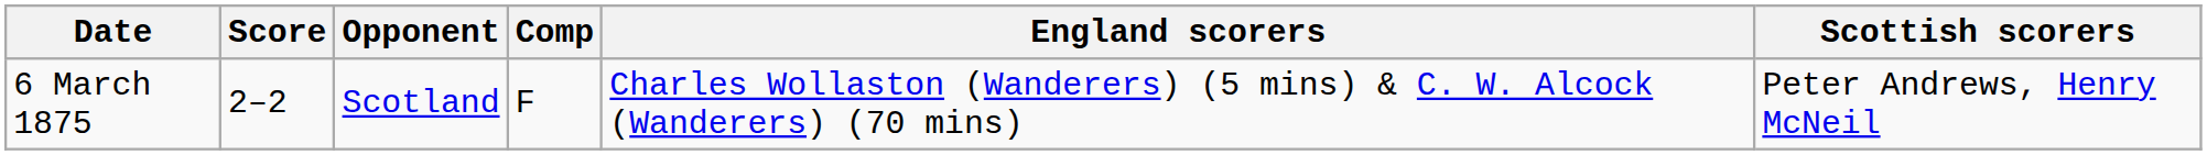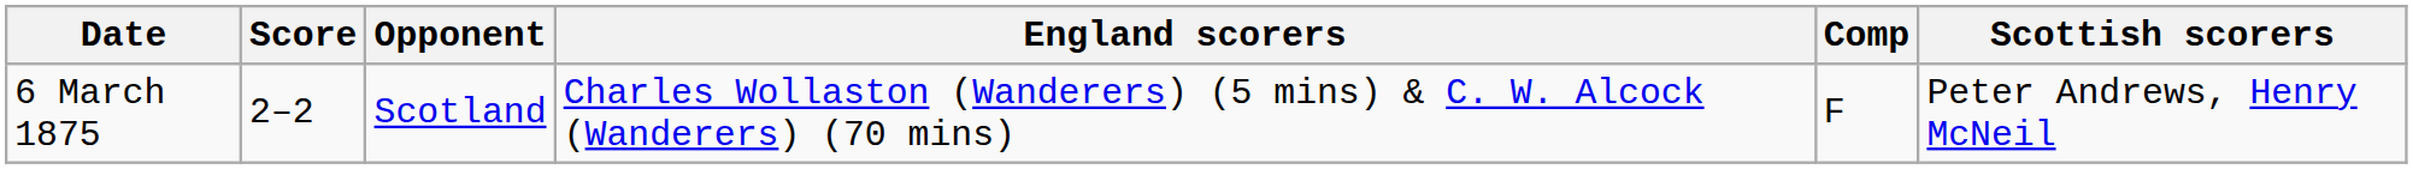 <table class="wikitable">
 <tr>
 <th>Date</th>
 <th>Score</th>
 <th>Opponent</th>
+<th>England scorers</th>
 <th>Comp</th>
-<th>England scorers</th>
 <th>Scottish scorers</th>
 </tr>
 <tr>
 <td>6 March 1875</td>
 <td>2–2</td>
 <td> <a href='#'>Scotland</a></td>
+<td><a href='#'>Charles Wollaston</a> (<a href='#'>Wanderers</a>) (5 mins) & <a href='#'>C. W. Alcock</a> (<a href='#'>Wanderers</a>) (70 mins)</td>
 <td>F</td>
-<td><a href='#'>Charles Wollaston</a> (<a href='#'>Wanderers</a>) (5 mins) & <a href='#'>C. W. Alcock</a> (<a href='#'>Wanderers</a>) (70 mins)</td>
 <td>Peter Andrews, <a href='#'>Henry McNeil</a></td>
 </tr>
 </table>
